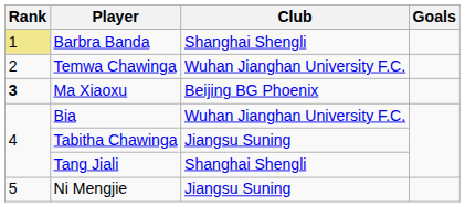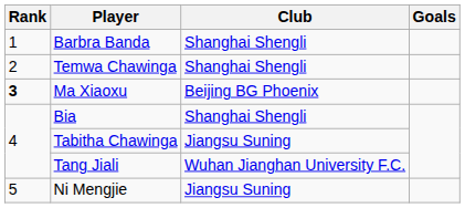 <table class="wikitable">
 <tr>
 <th>Rank</th>
 <th>Player</th>
 <th>Club</th>
 <th>Goals</th>
 </tr>
 <tr>
-<td style="background: khaki;">1</td>
+<td>1</td>
 <td> <a href='#'>Barbra Banda</a></td>
 <td><a href='#'>Shanghai Shengli</a></td>
 <td></td>
 </tr>
 <tr>
 <td>2</td>
 <td> <a href='#'>Temwa Chawinga</a></td>
-<td><a href='#'>Wuhan Jianghan University F.C.</a></td>
+<td><a href='#'>Shanghai Shengli</a></td>
 <td></td>
 </tr>
 <tr>
 <td><strong>3</strong></td>
 <td> <a href='#'>Ma Xiaoxu</a></td>
 <td><a href='#'>Beijing BG Phoenix</a></td>
 <td></td>
 </tr>
 <tr>
 <td rowspan="3">4</td>
 <td> <a href='#'>Bia</a></td>
-<td><a href='#'>Wuhan Jianghan University F.C.</a></td>
+<td><a href='#'>Shanghai Shengli</a></td>
 <td rowspan="3"></td>
 </tr>
 <tr>
 <td> <a href='#'>Tabitha Chawinga</a></td>
 <td><a href='#'>Jiangsu Suning</a></td>
 </tr>
 <tr>
 <td> <a href='#'>Tang Jiali</a></td>
-<td><a href='#'>Shanghai Shengli</a></td>
+<td><a href='#'>Wuhan Jianghan University F.C.</a></td>
 </tr>
 <tr>
 <td>5</td>
 <td> Ni Mengjie</td>
 <td><a href='#'>Jiangsu Suning</a></td>
 <td></td>
 </tr>
 </table>
